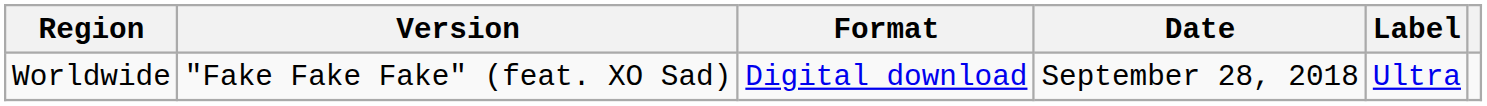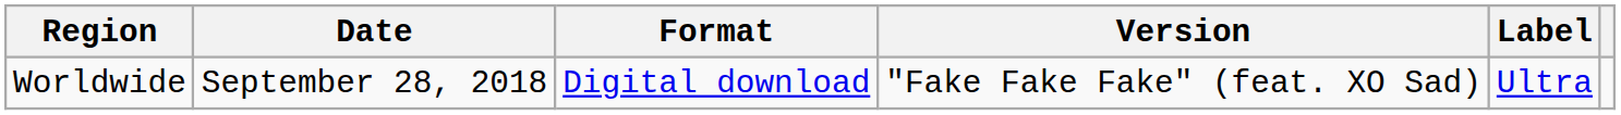 <table class="wikitable plainrowheaders">
 <tr>
 <th>Region</th>
+<th>Date</th>
+<th>Format</th>
 <th>Version</th>
-<th>Format</th>
-<th>Date</th>
 <th>Label</th>
 <th></th>
 </tr>
 <tr>
 <td rowspan="1" scope="row">Worldwide</td>
+<td>September 28, 2018</td>
+<td><a href='#'>Digital download</a></td>
 <td>"Fake Fake Fake" (feat. XO Sad)</td>
-<td><a href='#'>Digital download</a></td>
-<td>September 28, 2018</td>
 <td><a href='#'>Ultra</a></td>
 <td></td>
 </tr>
 </table>
